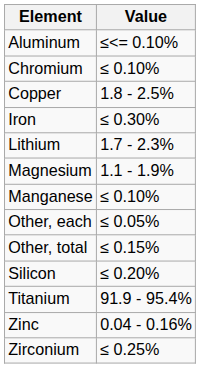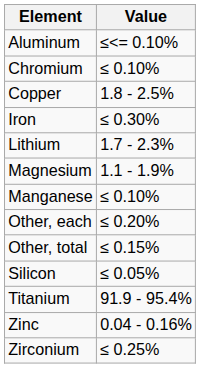 <table class="wikitable">
 <tr>
 <th>Element</th>
 <th>Value</th>
 </tr>
 <tr>
 <td>Aluminum</td>
 <td>≤<= 0.10%</td>
 </tr>
 <tr>
 <td>Chromium</td>
 <td>≤ 0.10%</td>
 </tr>
 <tr>
 <td>Copper</td>
 <td>1.8 - 2.5%</td>
 </tr>
 <tr>
 <td>Iron</td>
 <td>≤ 0.30%</td>
 </tr>
 <tr>
 <td>Lithium</td>
 <td>1.7 - 2.3%</td>
 </tr>
 <tr>
 <td>Magnesium</td>
 <td>1.1 - 1.9%</td>
 </tr>
 <tr>
 <td>Manganese</td>
 <td>≤ 0.10%</td>
 </tr>
 <tr>
 <td>Other, each</td>
-<td>≤ 0.05%</td>
+<td>≤ 0.20%</td>
 </tr>
 <tr>
 <td>Other, total</td>
 <td>≤ 0.15%</td>
 </tr>
 <tr>
 <td>Silicon</td>
-<td>≤ 0.20%</td>
+<td>≤ 0.05%</td>
 </tr>
 <tr>
 <td>Titanium</td>
 <td>91.9 - 95.4%</td>
 </tr>
 <tr>
 <td>Zinc</td>
 <td>0.04 - 0.16%</td>
 </tr>
 <tr>
 <td>Zirconium</td>
 <td>≤ 0.25%</td>
 </tr>
 </table>
